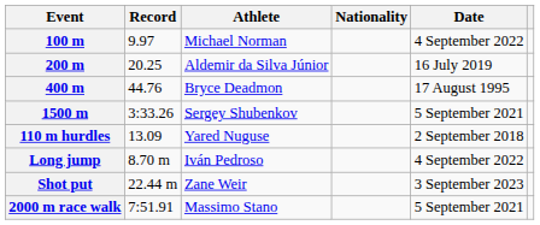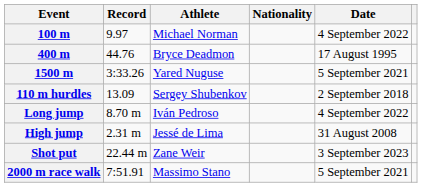 <table class="wikitable plainrowheaders sticky-header">
 <tr>
 <th scope="col">Event</th>
 <th scope="col">Record</th>
 <th scope="col">Athlete</th>
 <th scope="col">Nationality</th>
 <th scope="col">Date</th>
 <th scope="col"></th>
 </tr>
 <tr>
 <th scope="row"><a href='#'>100 m</a></th>
 <td>9.97 </td>
 <td><a href='#'>Michael Norman</a></td>
 <td></td>
 <td>4 September 2022</td>
 <td></td>
 </tr>
 <tr>
-<th scope="row"><a href='#'>200 m</a></th>
-<td>20.25 </td>
-<td><a href='#'>Aldemir da Silva Júnior</a></td>
-<td></td>
-<td>16 July 2019</td>
-<td></td>
-</tr>
-<tr>
 <th scope="row"><a href='#'>400 m</a></th>
 <td>44.76</td>
 <td><a href='#'>Bryce Deadmon</a></td>
 <td></td>
 <td>17 August 1995</td>
 <td></td>
 </tr>
 <tr>
 <th scope="row"><a href='#'>1500 m</a></th>
 <td>3:33.26</td>
-<td><a href='#'>Sergey Shubenkov</a></td>
+<td><a href='#'>Yared Nuguse</a></td>
 <td></td>
 <td>5 September 2021</td>
 <td></td>
 </tr>
 <tr>
 <th scope="row"><a href='#'>110 m hurdles</a></th>
 <td>13.09 </td>
-<td><a href='#'>Yared Nuguse</a></td>
+<td><a href='#'>Sergey Shubenkov</a></td>
 <td></td>
 <td>2 September 2018</td>
 <td></td>
 </tr>
 <tr>
 <th scope="row"><a href='#'>Long jump</a></th>
 <td>8.70 m</td>
 <td><a href='#'>Iván Pedroso</a></td>
 <td></td>
 <td>4 September 2022</td>
+<td></td>
+</tr>
+<tr>
+<th scope="row"><a href='#'>High jump</a></th>
+<td>2.31 m</td>
+<td><a href='#'>Jessé de Lima</a></td>
+<td></td>
+<td>31 August 2008</td>
 <td></td>
 </tr>
 <tr>
 <th scope="row"><a href='#'>Shot put</a></th>
 <td>22.44 m</td>
 <td><a href='#'>Zane Weir</a></td>
 <td></td>
 <td>3 September 2023</td>
 <td></td>
 </tr>
 <tr>
 <th scope="row"><a href='#'>2000 m race walk</a></th>
 <td>7:51.91</td>
 <td><a href='#'>Massimo Stano</a></td>
 <td></td>
 <td>5 September 2021</td>
 <td></td>
 </tr>
 </table>
